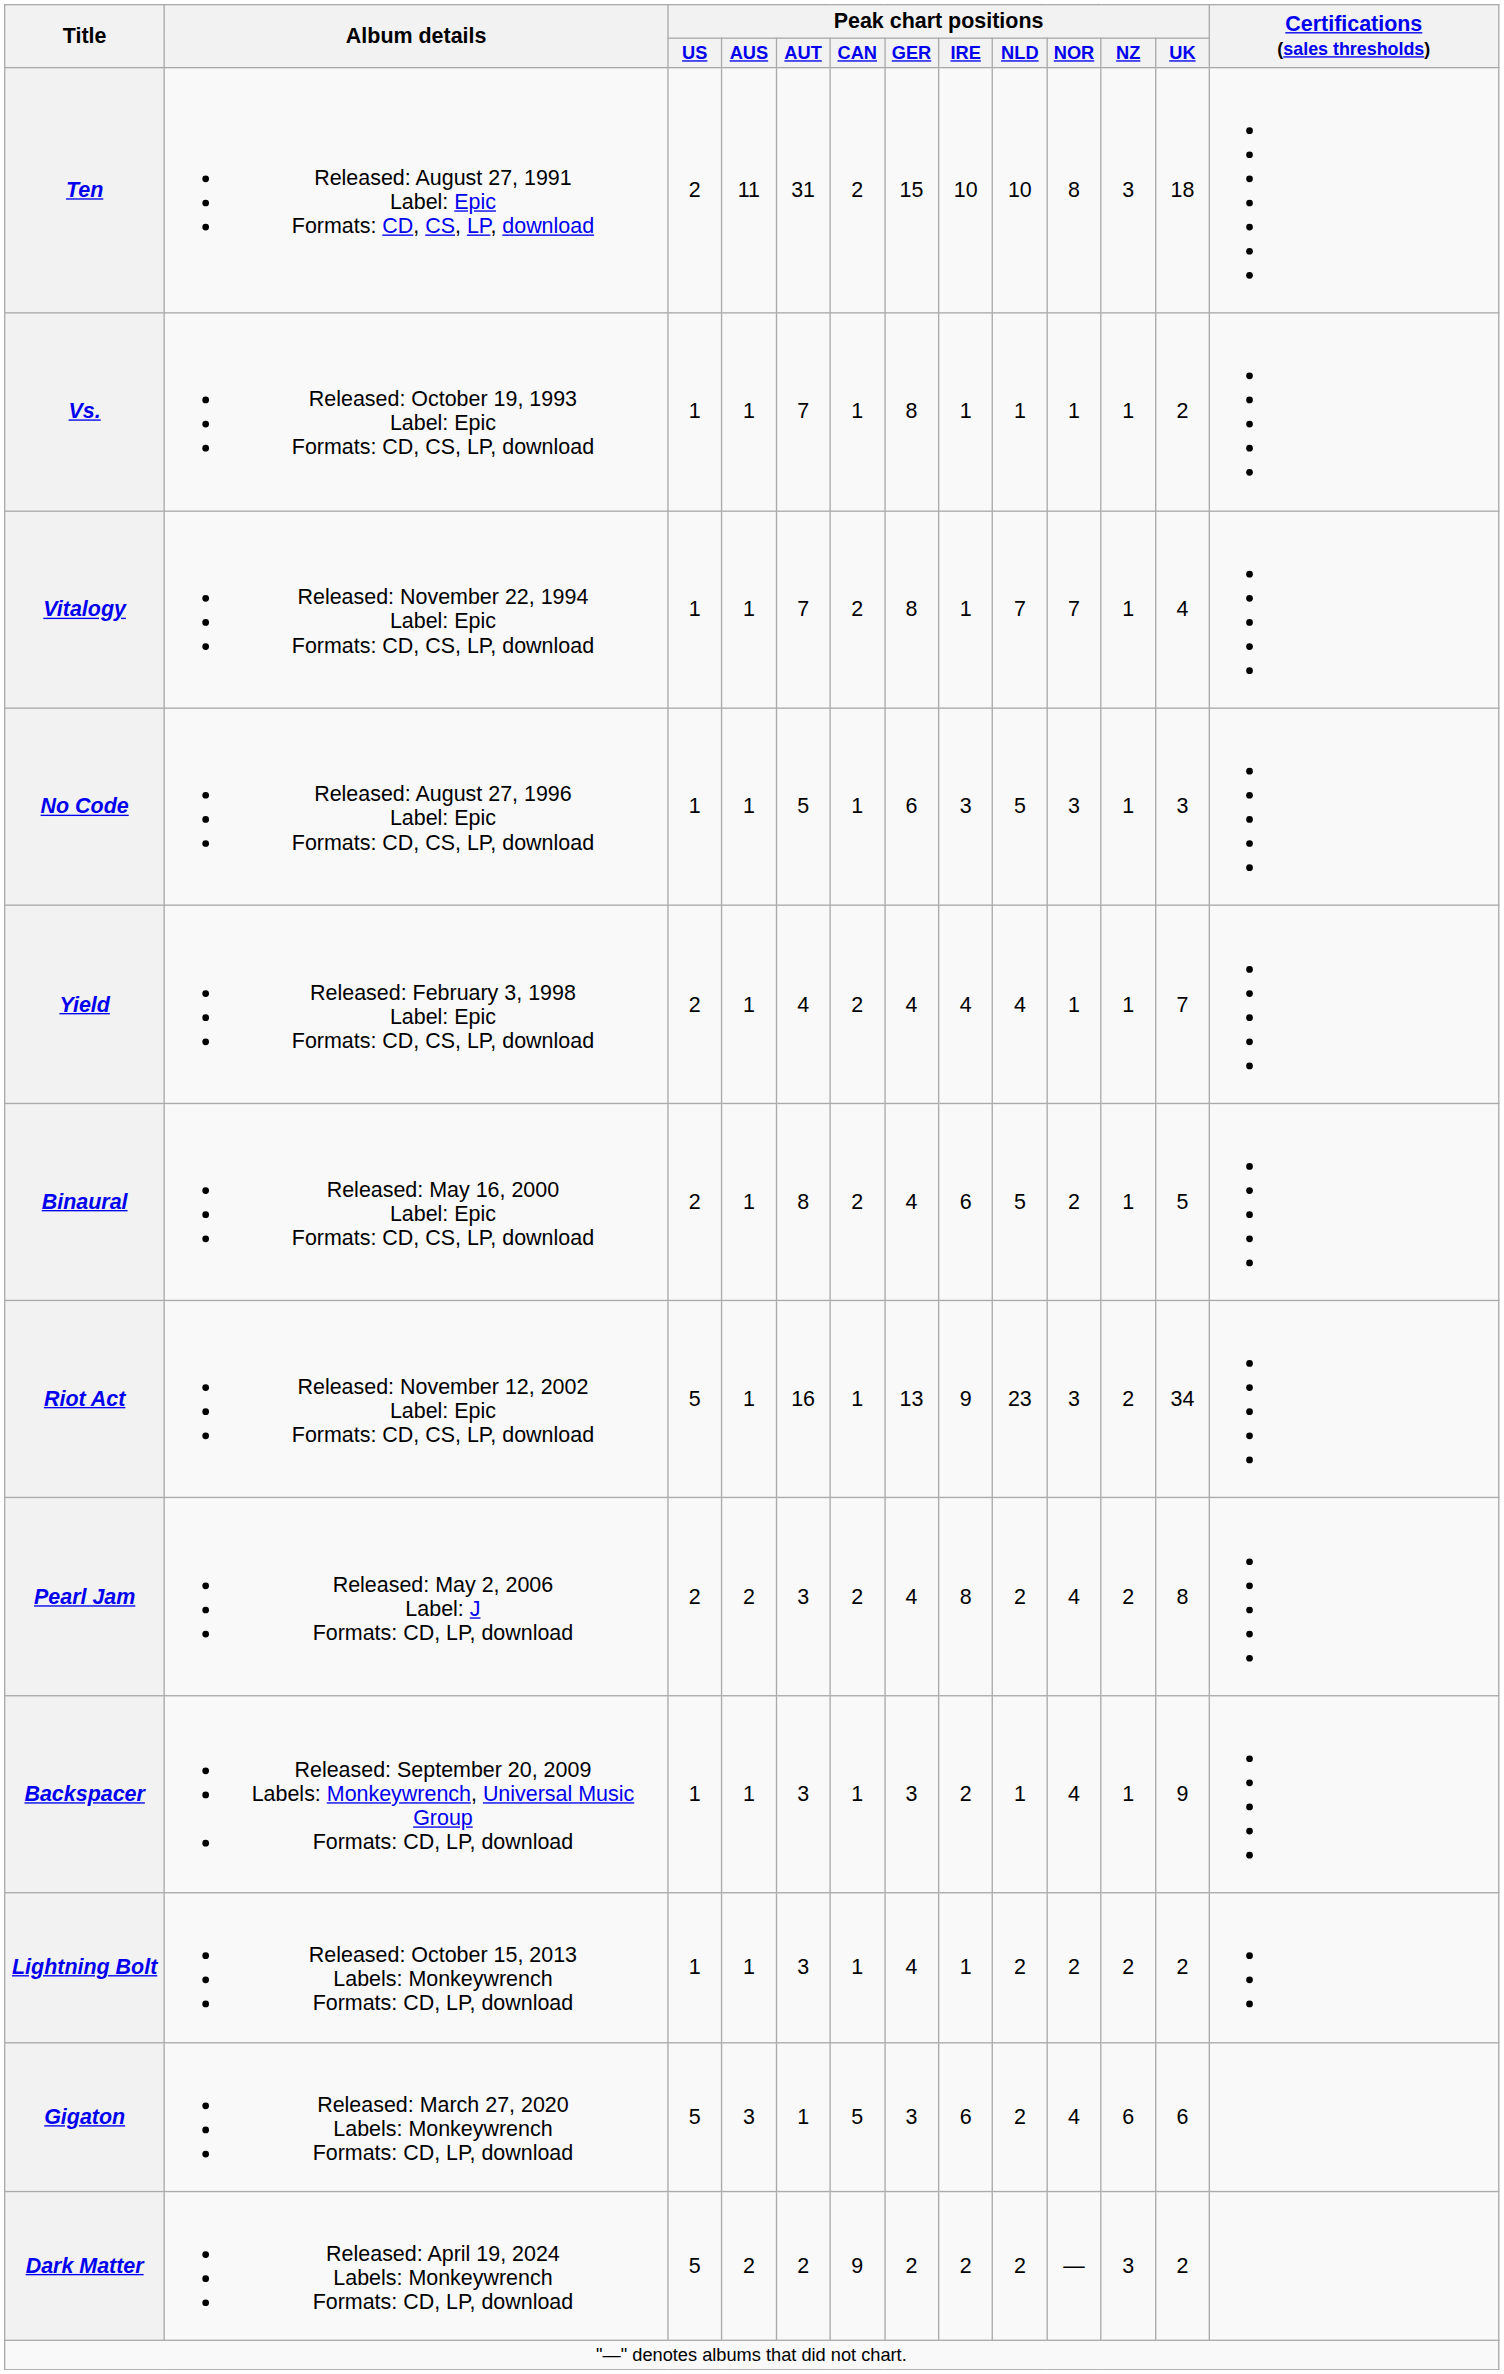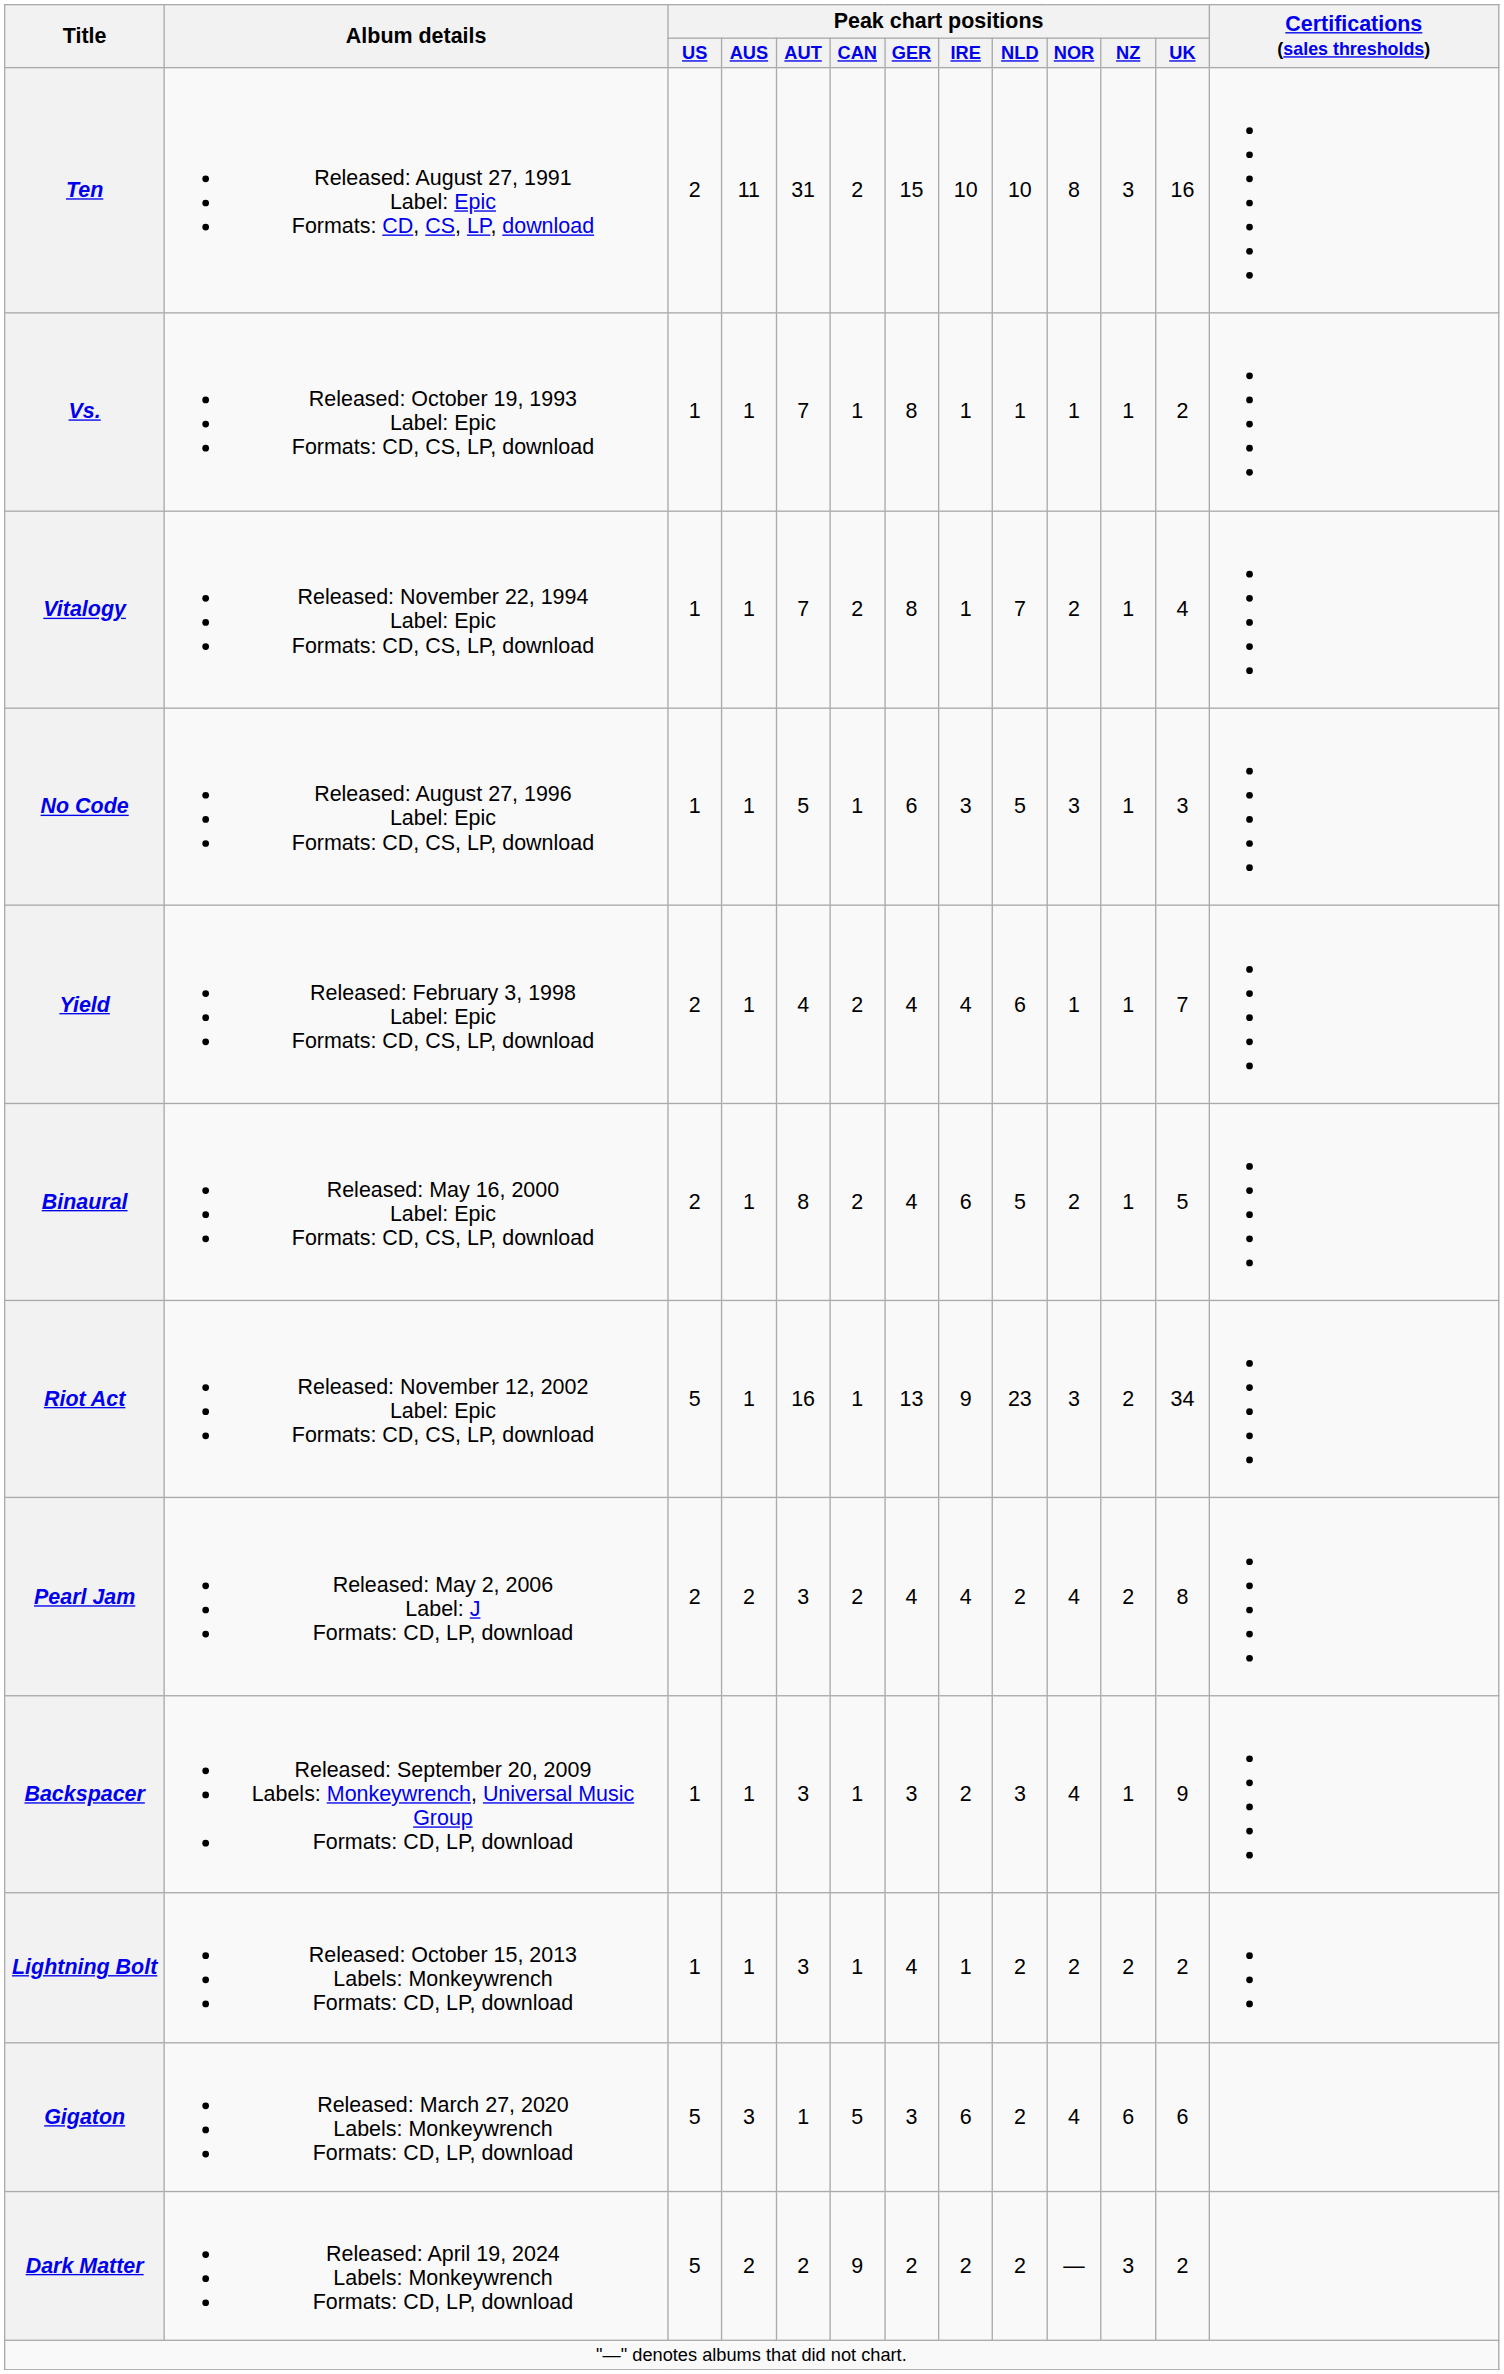 <table class="wikitable plainrowheaders" style="text-align:center;">
 <tr>
 <th scope="col" rowspan="2" style="width:7em;">Title</th>
 <th scope="col" rowspan="2" style="width:23em;">Album details</th>
 <th scope="col" colspan="10">Peak chart positions</th>
 <th scope="col" rowspan="2" style="width:13em;"><a href='#'>Certifications</a><br><small>(<a href='#'>sales thresholds</a>)</small></th>
 </tr>
 <tr>
 <th style="width:2.5em;font-size:85%"><a href='#'>US</a><br></th>
 <th style="width:2.5em;font-size:85%"><a href='#'>AUS</a><br></th>
 <th style="width:2.5em;font-size:85%"><a href='#'>AUT</a><br></th>
 <th style="width:2.5em;font-size:85%"><a href='#'>CAN</a><br></th>
 <th style="width:2.5em;font-size:85%"><a href='#'>GER</a><br></th>
 <th style="width:2.5em;font-size:85%"><a href='#'>IRE</a><br></th>
 <th style="width:2.5em;font-size:85%"><a href='#'>NLD</a><br></th>
 <th style="width:2.5em;font-size:85%"><a href='#'>NOR</a><br></th>
 <th style="width:2.5em;font-size:85%"><a href='#'>NZ</a><br></th>
 <th style="width:2.5em;font-size:85%"><a href='#'>UK</a><br></th>
 </tr>
 <tr>
 <th scope="row"><em><a href='#'>Ten</a></em></th>
 <td><br><ul><li>Released: August 27, 1991</li><li>Label: <a href='#'>Epic</a></li><li>Formats: <a href='#'>CD</a>, <a href='#'>CS</a>, <a href='#'>LP</a>, <a href='#'>download</a></li></ul></td>
 <td>2</td>
 <td>11</td>
 <td>31</td>
 <td>2</td>
 <td>15</td>
 <td>10</td>
 <td>10</td>
 <td>8</td>
 <td>3</td>
-<td>18</td>
+<td>16</td>
 <td><br><ul><li></li><li></li><li></li><li></li><li></li><li></li><li></li></ul></td>
 </tr>
 <tr>
 <th scope="row"><em><a href='#'>Vs.</a></em></th>
 <td><br><ul><li>Released: October 19, 1993</li><li>Label: Epic</li><li>Formats: CD, CS, LP, download</li></ul></td>
 <td>1</td>
 <td>1</td>
 <td>7</td>
 <td>1</td>
 <td>8</td>
 <td>1</td>
 <td>1</td>
 <td>1</td>
 <td>1</td>
 <td>2</td>
 <td><br><ul><li></li><li></li><li></li><li></li><li></li></ul></td>
 </tr>
 <tr>
 <th scope="row"><em><a href='#'>Vitalogy</a></em></th>
 <td><br><ul><li>Released: November 22, 1994</li><li>Label: Epic</li><li>Formats: CD, CS, LP, download</li></ul></td>
 <td>1</td>
 <td>1</td>
 <td>7</td>
 <td>2</td>
 <td>8</td>
 <td>1</td>
 <td>7</td>
-<td>7</td>
+<td>2</td>
 <td>1</td>
 <td>4</td>
 <td><br><ul><li></li><li></li><li></li><li></li><li></li></ul></td>
 </tr>
 <tr>
 <th scope="row"><em><a href='#'>No Code</a></em></th>
 <td><br><ul><li>Released: August 27, 1996</li><li>Label: Epic</li><li>Formats: CD, CS, LP, download</li></ul></td>
 <td>1</td>
 <td>1</td>
 <td>5</td>
 <td>1</td>
 <td>6</td>
 <td>3</td>
 <td>5</td>
 <td>3</td>
 <td>1</td>
 <td>3</td>
 <td><br><ul><li></li><li></li><li></li><li></li><li></li></ul></td>
 </tr>
 <tr>
 <th scope="row"><em><a href='#'>Yield</a></em></th>
 <td><br><ul><li>Released: February 3, 1998</li><li>Label: Epic</li><li>Formats: CD, CS, LP, download</li></ul></td>
 <td>2</td>
 <td>1</td>
 <td>4</td>
 <td>2</td>
 <td>4</td>
 <td>4</td>
-<td>4</td>
+<td>6</td>
 <td>1</td>
 <td>1</td>
 <td>7</td>
 <td><br><ul><li></li><li></li><li></li><li></li><li></li></ul></td>
 </tr>
 <tr>
 <th scope="row"><em><a href='#'>Binaural</a></em></th>
 <td><br><ul><li>Released: May 16, 2000</li><li>Label: Epic</li><li>Formats: CD, CS, LP, download</li></ul></td>
 <td>2</td>
 <td>1</td>
 <td>8</td>
 <td>2</td>
 <td>4</td>
 <td>6</td>
 <td>5</td>
 <td>2</td>
 <td>1</td>
 <td>5</td>
 <td><br><ul><li></li><li></li><li></li><li></li><li></li></ul></td>
 </tr>
 <tr>
 <th scope="row"><em><a href='#'>Riot Act</a></em></th>
 <td><br><ul><li>Released: November 12, 2002</li><li>Label: Epic</li><li>Formats: CD, CS, LP, download</li></ul></td>
 <td>5</td>
 <td>1</td>
 <td>16</td>
 <td>1</td>
 <td>13</td>
 <td>9</td>
 <td>23</td>
 <td>3</td>
 <td>2</td>
 <td>34</td>
 <td><br><ul><li></li><li></li><li></li><li></li><li></li></ul></td>
 </tr>
 <tr>
 <th scope="row"><em><a href='#'>Pearl Jam</a></em></th>
 <td><br><ul><li>Released: May 2, 2006</li><li>Label: <a href='#'>J</a></li><li>Formats: CD, LP, download</li></ul></td>
 <td>2</td>
 <td>2</td>
 <td>3</td>
 <td>2</td>
 <td>4</td>
-<td>8</td>
+<td>4</td>
 <td>2</td>
 <td>4</td>
 <td>2</td>
 <td>8</td>
 <td><br><ul><li></li><li></li><li></li><li></li><li></li></ul></td>
 </tr>
 <tr>
 <th scope="row"><em><a href='#'>Backspacer</a></em></th>
 <td><br><ul><li>Released: September 20, 2009</li><li>Labels: <a href='#'>Monkeywrench</a>, <a href='#'>Universal Music Group</a></li><li>Formats: CD, LP, download</li></ul></td>
 <td>1</td>
 <td>1</td>
 <td>3</td>
 <td>1</td>
 <td>3</td>
 <td>2</td>
-<td>1</td>
+<td>3</td>
 <td>4</td>
 <td>1</td>
 <td>9</td>
 <td><br><ul><li></li><li></li><li></li><li></li><li></li></ul></td>
 </tr>
 <tr>
 <th scope="row"><em><a href='#'>Lightning Bolt</a></em></th>
 <td><br><ul><li>Released: October 15, 2013</li><li>Labels: Monkeywrench</li><li>Formats: CD, LP, download</li></ul></td>
 <td>1</td>
 <td>1</td>
 <td>3</td>
 <td>1</td>
 <td>4</td>
 <td>1</td>
 <td>2</td>
 <td>2</td>
 <td>2</td>
 <td>2</td>
 <td><br><ul><li></li><li></li><li></li></ul></td>
 </tr>
 <tr>
 <th scope="row"><em><a href='#'>Gigaton</a></em></th>
 <td><br><ul><li>Released: March 27, 2020</li><li>Labels: Monkeywrench</li><li>Formats: CD, LP, download</li></ul></td>
 <td>5</td>
 <td>3</td>
 <td>1</td>
 <td>5</td>
 <td>3</td>
 <td>6</td>
 <td>2</td>
 <td>4</td>
 <td>6</td>
 <td>6</td>
 <td></td>
 </tr>
 <tr>
 <th scope="row"><em><a href='#'>Dark Matter</a></em></th>
 <td><br><ul><li>Released: April 19, 2024</li><li>Labels: Monkeywrench</li><li>Formats: CD, LP, download</li></ul></td>
 <td>5</td>
 <td>2<br></td>
 <td>2</td>
 <td>9</td>
 <td>2</td>
 <td>2<br></td>
 <td>2</td>
 <td>—</td>
 <td>3<br></td>
 <td>2</td>
 <td></td>
 </tr>
 <tr>
 <td colspan="30" style="font-size: 85%">"—" denotes albums that did not chart.</td>
 </tr>
 </table>
